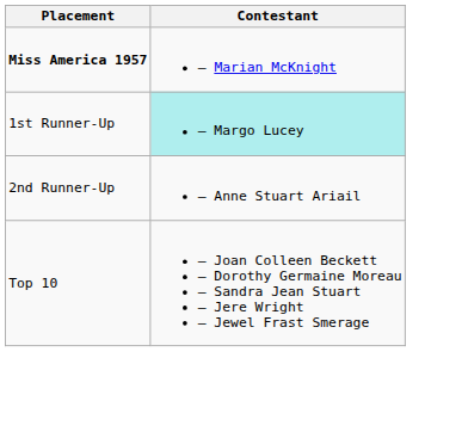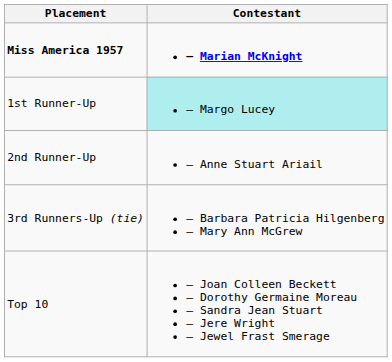 <table class="wikitable sortable" style="font-size: 95%;">
 <tr>
 <th>Placement</th>
 <th>Contestant</th>
 </tr>
 <tr>
 <td><strong>Miss America 1957</strong></td>
-<td><br><ul><li> – <a href='#'>Marian McKnight</a></li></ul></td>
+<td><strong><br><ul><li> – <a href='#'>Marian McKnight</a></li></ul></strong></td>
 </tr>
 <tr>
 <td>1st Runner-Up</td>
 <td style="background: paleturquoise;"><br><ul><li> – Margo Lucey</li></ul></td>
 </tr>
 <tr>
 <td>2nd Runner-Up</td>
 <td><br><ul><li> – Anne Stuart Ariail</li></ul></td>
 </tr>
 <tr>
+<td>3rd Runners-Up <em>(tie)</em></td>
+<td><br><ul><li> – Barbara Patricia Hilgenberg</li><li> – Mary Ann McGrew</li></ul></td>
+</tr>
+<tr>
 <td>Top 10</td>
 <td><br><ul><li> – Joan Colleen Beckett</li><li> – Dorothy Germaine Moreau</li><li> – Sandra Jean Stuart</li><li> – Jere Wright</li><li> – Jewel Frast Smerage</li></ul></td>
 </tr>
 </table>
